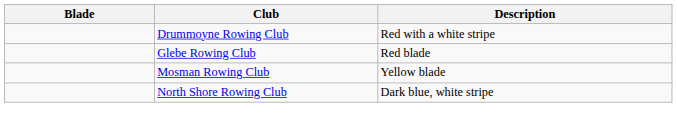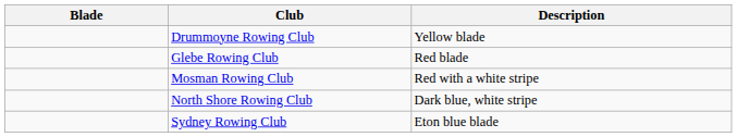 <table class="wikitable">
 <tr>
 <th width=200>Blade</th>
 <th width=300>Club</th>
 <th width=400>Description</th>
 </tr>
 <tr>
 <td></td>
 <td><a href='#'>Drummoyne Rowing Club</a></td>
-<td>Red with a white stripe</td>
+<td>Yellow blade</td>
 </tr>
 <tr>
 <td></td>
 <td><a href='#'>Glebe Rowing Club</a></td>
 <td>Red blade</td>
 </tr>
 <tr>
 <td></td>
 <td><a href='#'>Mosman Rowing Club</a></td>
-<td>Yellow blade</td>
+<td>Red with a white stripe</td>
 </tr>
 <tr>
 <td></td>
 <td><a href='#'>North Shore Rowing Club</a></td>
 <td>Dark blue, white stripe</td>
 </tr>
+<tr>
+<td></td>
+<td><a href='#'>Sydney Rowing Club</a></td>
+<td>Eton blue blade</td>
+</tr>
 </table>
